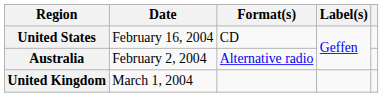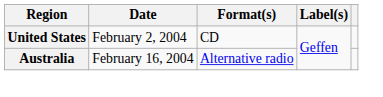 <table class="wikitable plainrowheaders">
 <tr>
 <th scope="col">Region</th>
 <th scope="col">Date</th>
 <th scope="col">Format(s)</th>
 <th scope="col">Label(s)</th>
 <th scope="col"></th>
 </tr>
 <tr>
 <th scope="row">United States</th>
-<td>February 16, 2004</td>
+<td>February 2, 2004</td>
 <td>CD</td>
 <td rowspan="2"><a href='#'>Geffen</a></td>
 <td align="center"></td>
 </tr>
 <tr>
 <th scope="row">Australia</th>
-<td>February 2, 2004</td>
+<td>February 16, 2004</td>
 <td><a href='#'>Alternative radio</a></td>
 <td align="center"></td>
 </tr>
-<tr>
-<th scope="row">United Kingdom</th>
-<td>March 1, 2004</td>
-<td></td>
-<td></td>
-<td align="center"></td>
-</tr>
 </table>
